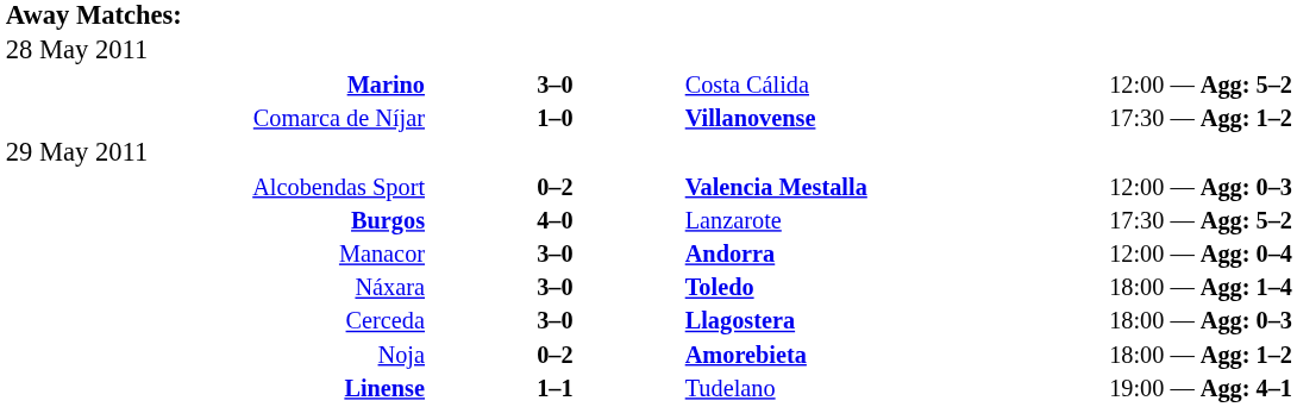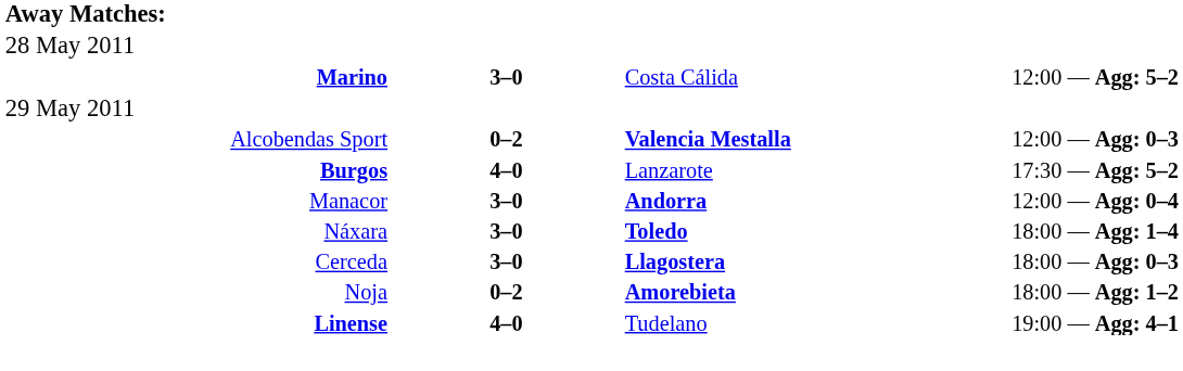 <table width=100% cellspacing=1>
 <tr>
 <th width=20%></th>
 <th width=12%></th>
 <th width=20%></th>
 <th></th>
 </tr>
 <tr>
 <td><strong>Away Matches:</strong></td>
 </tr>
 <tr>
 <td>28 May 2011</td>
 </tr>
 <tr style=font-size:90%>
 <td align=right><strong><a href='#'>Marino</a></strong></td>
 <td align=center><strong>3–0</strong></td>
 <td><a href='#'>Costa Cálida</a></td>
 <td>12:00 — <strong>Agg: 5–2</strong></td>
-</tr>
-<tr style=font-size:90%>
-<td align=right><a href='#'>Comarca de Níjar</a></td>
-<td align=center><strong>1–0</strong></td>
-<td><strong><a href='#'>Villanovense</a></strong></td>
-<td>17:30 — <strong>Agg: 1–2</strong></td>
 </tr>
 <tr>
 <td>29 May 2011</td>
 </tr>
 <tr style=font-size:90%>
 <td align=right><a href='#'>Alcobendas Sport</a></td>
 <td align=center><strong>0–2</strong></td>
 <td><strong><a href='#'>Valencia Mestalla</a></strong></td>
 <td>12:00 — <strong>Agg: 0–3</strong></td>
 </tr>
 <tr style=font-size:90%>
 <td align=right><strong><a href='#'>Burgos</a></strong></td>
 <td align=center><strong>4–0</strong></td>
 <td><a href='#'>Lanzarote</a></td>
 <td>17:30 — <strong>Agg: 5–2</strong></td>
 </tr>
 <tr style=font-size:90%>
 <td align=right><a href='#'>Manacor</a></td>
 <td align=center><strong>3–0</strong></td>
 <td><strong><a href='#'>Andorra</a></strong></td>
 <td>12:00 — <strong>Agg: 0–4</strong></td>
 </tr>
 <tr style=font-size:90%>
 <td align=right><a href='#'>Náxara</a></td>
 <td align=center><strong>3–0</strong></td>
 <td><strong><a href='#'>Toledo</a></strong></td>
 <td>18:00 — <strong>Agg: 1–4</strong></td>
 </tr>
 <tr style=font-size:90%>
 <td align=right><a href='#'>Cerceda</a></td>
 <td align=center><strong>3–0</strong></td>
 <td><strong><a href='#'>Llagostera</a></strong></td>
 <td>18:00 — <strong>Agg: 0–3</strong></td>
 </tr>
 <tr style=font-size:90%>
 <td align=right><a href='#'>Noja</a></td>
 <td align=center><strong>0–2</strong></td>
 <td><strong><a href='#'>Amorebieta</a></strong></td>
 <td>18:00 — <strong>Agg: 1–2</strong></td>
 </tr>
 <tr style=font-size:90%>
 <td align=right><strong><a href='#'>Linense</a></strong></td>
-<td align=center><strong>1–1</strong></td>
+<td align=center><strong>4–0</strong></td>
 <td><a href='#'>Tudelano</a></td>
 <td>19:00 — <strong>Agg: 4–1</strong></td>
 </tr>
 </table>
